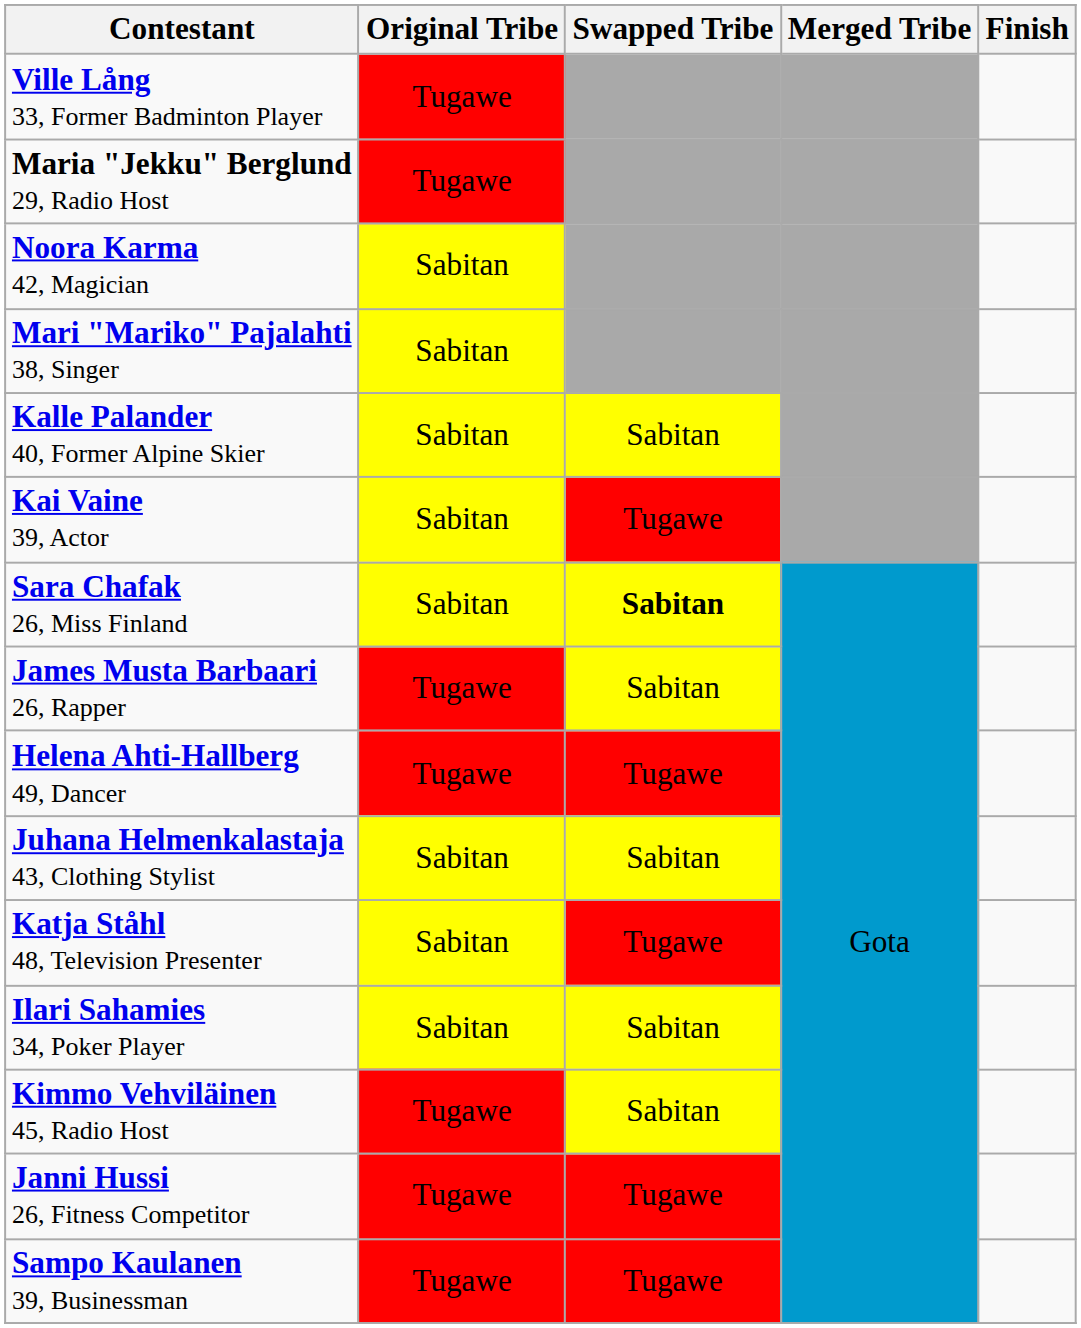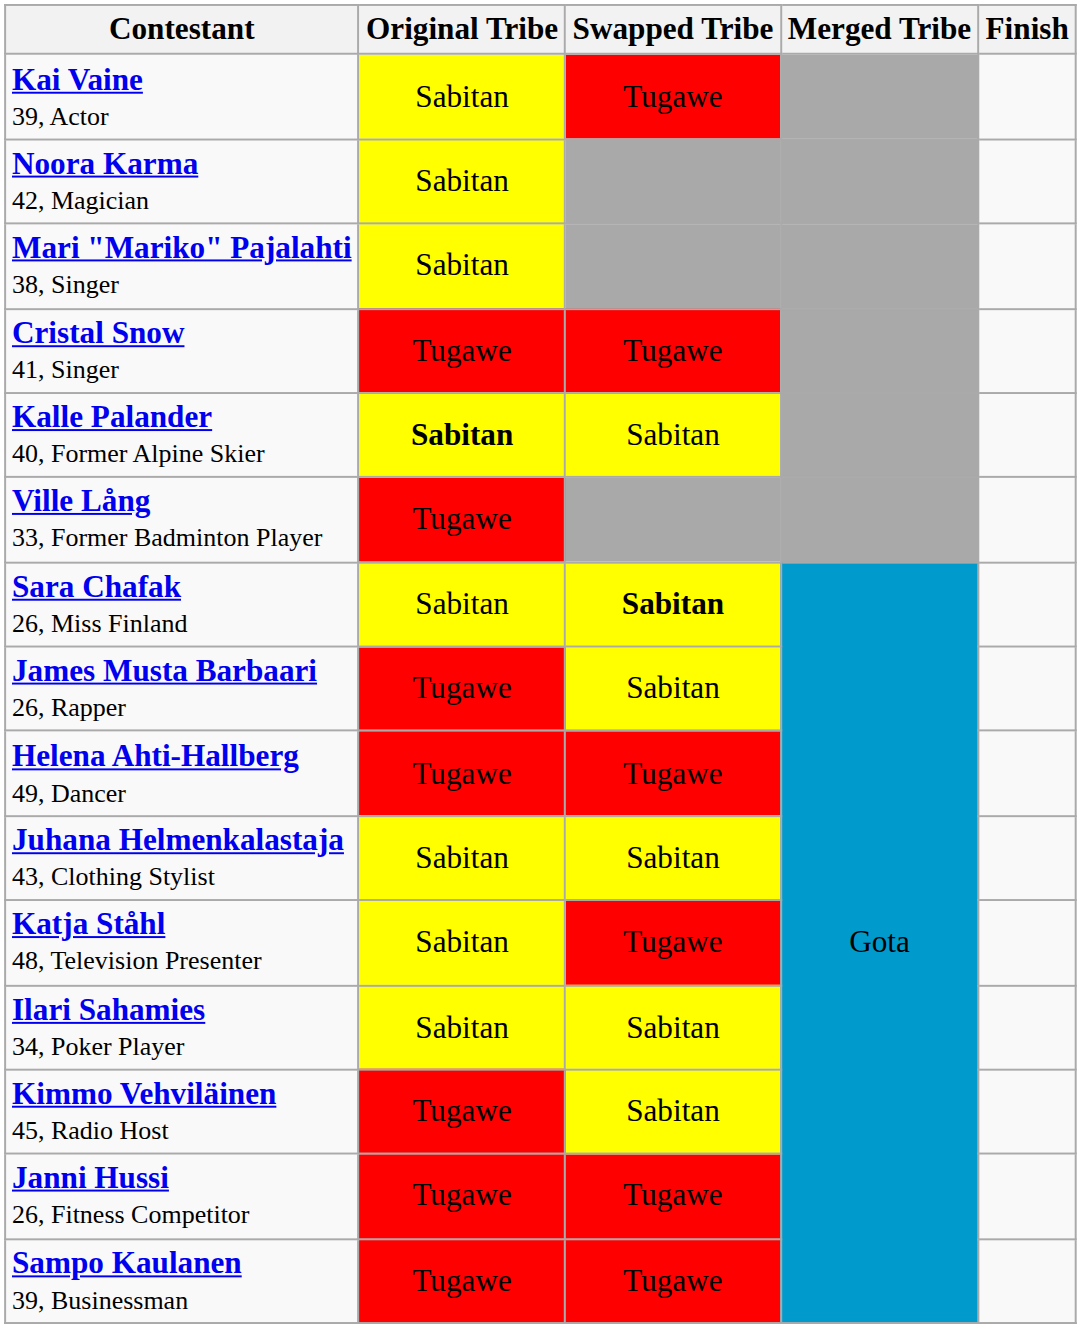 <table class="wikitable" style="margin:auto; text-align:center">
 <tr>
 <th>Contestant</th>
 <th>Original Tribe</th>
 <th>Swapped Tribe</th>
 <th>Merged Tribe</th>
 <th>Finish</th>
 </tr>
 <tr>
-<td align="left"><strong><a href='#'>Ville Lång</a></strong><br><small>33, Former Badminton Player</small></td>
+<td align="left"><strong><a href='#'>Kai Vaine</a></strong><br><small>39, Actor</small></td>
+<td bgcolor="yellow">Sabitan</td>
 <td bgcolor="red">Tugawe</td>
-<td bgcolor="darkgrey"></td>
-<td bgcolor="darkgrey"></td>
-<td></td>
-</tr>
-<tr>
-<td align="left"><strong>Maria "Jekku" Berglund</strong><br><small>29, Radio Host</small></td>
-<td bgcolor="red">Tugawe</td>
-<td bgcolor="darkgrey"></td>
 <td bgcolor="darkgrey"></td>
 <td></td>
 </tr>
 <tr>
 <td align="left"><strong><a href='#'>Noora Karma</a></strong><br><small>42, Magician</small></td>
 <td bgcolor="yellow">Sabitan</td>
 <td bgcolor="darkgrey"></td>
 <td bgcolor="darkgrey"></td>
 <td></td>
 </tr>
 <tr>
 <td align="left"><strong><a href='#'>Mari "Mariko" Pajalahti</a></strong><br><small>38, Singer</small></td>
 <td bgcolor="yellow">Sabitan</td>
 <td bgcolor="darkgrey"></td>
 <td bgcolor="darkgrey"></td>
 <td></td>
 </tr>
 <tr>
+<td align="left"><strong><a href='#'>Cristal Snow</a></strong><br><small>41, Singer</small></td>
+<td bgcolor="red">Tugawe</td>
+<td bgcolor="red">Tugawe</td>
+<td bgcolor="darkgrey"></td>
+<td></td>
+</tr>
+<tr>
 <td align="left"><strong><a href='#'>Kalle Palander</a></strong><br><small>40, Former Alpine Skier</small></td>
-<td bgcolor="yellow">Sabitan</td>
+<td bgcolor="yellow"><strong>Sabitan</strong></td>
 <td bgcolor="yellow">Sabitan</td>
 <td bgcolor="darkgrey"></td>
 <td></td>
 </tr>
 <tr>
-<td align="left"><strong><a href='#'>Kai Vaine</a></strong><br><small>39, Actor</small></td>
-<td bgcolor="yellow">Sabitan</td>
+<td align="left"><strong><a href='#'>Ville Lång</a></strong><br><small>33, Former Badminton Player</small></td>
 <td bgcolor="red">Tugawe</td>
+<td bgcolor="darkgrey"></td>
 <td bgcolor="darkgrey"></td>
 <td></td>
 </tr>
 <tr>
 <td align="left"><strong><a href='#'>Sara Chafak</a></strong><br><small>26, Miss Finland</small></td>
 <td bgcolor="yellow">Sabitan</td>
 <td bgcolor="yellow"><strong>Sabitan</strong></td>
 <td bgcolor="009ACD" rowspan=9>Gota</td>
 <td></td>
 </tr>
 <tr>
 <td align="left"><strong><a href='#'>James Musta Barbaari</a></strong><br><small>26, Rapper</small></td>
 <td bgcolor="red">Tugawe</td>
 <td bgcolor="yellow">Sabitan</td>
 <td></td>
 </tr>
 <tr>
 <td align="left"><strong><a href='#'>Helena Ahti-Hallberg</a></strong><br><small>49, Dancer</small></td>
 <td bgcolor="red">Tugawe</td>
 <td bgcolor="red">Tugawe</td>
 <td></td>
 </tr>
 <tr>
 <td align="left"><strong><a href='#'>Juhana Helmenkalastaja</a></strong><br><small>43, Clothing Stylist</small></td>
 <td bgcolor="yellow">Sabitan</td>
 <td bgcolor="yellow">Sabitan</td>
 <td></td>
 </tr>
 <tr>
 <td align="left"><strong><a href='#'>Katja Ståhl</a></strong><br><small>48, Television Presenter</small></td>
 <td bgcolor="yellow">Sabitan</td>
 <td bgcolor="red">Tugawe</td>
 <td></td>
 </tr>
 <tr>
 <td align="left"><strong><a href='#'>Ilari Sahamies</a></strong><br><small>34, Poker Player</small></td>
 <td bgcolor="yellow">Sabitan</td>
 <td bgcolor="yellow">Sabitan</td>
 <td></td>
 </tr>
 <tr>
 <td align="left"><strong><a href='#'>Kimmo Vehviläinen</a></strong><br><small>45, Radio Host</small></td>
 <td bgcolor="red">Tugawe</td>
 <td bgcolor="yellow">Sabitan</td>
 <td></td>
 </tr>
 <tr>
 <td align="left"><strong><a href='#'>Janni Hussi</a></strong><br><small>26, Fitness Competitor</small></td>
 <td bgcolor="red">Tugawe</td>
 <td bgcolor="red">Tugawe</td>
 <td></td>
 </tr>
 <tr>
 <td align="left"><strong><a href='#'>Sampo Kaulanen</a></strong><br><small>39, Businessman</small></td>
 <td bgcolor="red">Tugawe</td>
 <td bgcolor="red">Tugawe</td>
 <td></td>
 </tr>
 <tr>
 </tr>
 </table>
